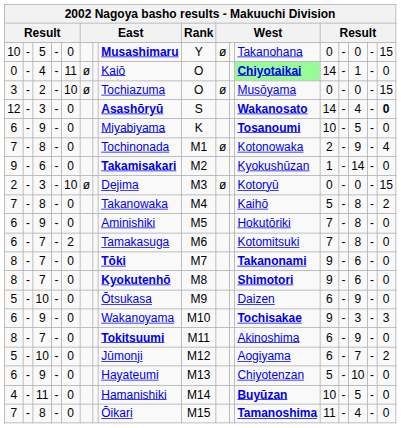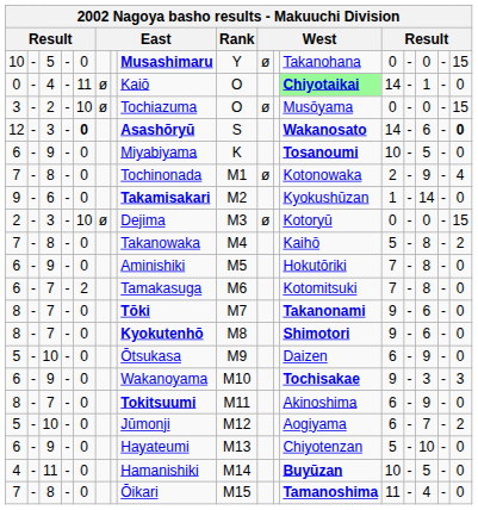 <table class="wikitable">
 <tr>
 <th colspan="17">2002 Nagoya basho results - Makuuchi Division</th>
 </tr>
 <tr>
 <th colspan="5">Result</th>
 <th colspan="3">East</th>
 <th>Rank</th>
 <th colspan="3">West</th>
 <th colspan="5">Result</th>
 </tr>
 <tr>
 <td align=center>10</td>
 <td align=center>-</td>
 <td align=center>5</td>
 <td align=center>-</td>
 <td align=center>0</td>
 <td align=center></td>
 <td align=center></td>
 <td><strong><a href='#'>Musashimaru</a></strong></td>
 <td align=center>Y</td>
 <td align=center>ø</td>
 <td align=center></td>
 <td><a href='#'>Takanohana</a></td>
 <td align=center>0</td>
 <td align=center>-</td>
 <td align=center>0</td>
 <td align=center>-</td>
 <td align=center>15</td>
 </tr>
 <tr>
 <td align=center>0</td>
 <td align=center>-</td>
 <td align=center>4</td>
 <td align=center>-</td>
 <td align=center>11</td>
 <td align=center>ø</td>
 <td align=center></td>
 <td><a href='#'>Kaiō</a></td>
 <td align=center>O</td>
 <td align=center></td>
 <td align=center></td>
 <td style="background: PaleGreen;"><strong><a href='#'>Chiyotaikai</a></strong></td>
 <td align=center>14</td>
 <td align=center>-</td>
 <td align=center>1</td>
 <td align=center>-</td>
 <td align=center>0</td>
 </tr>
 <tr>
 <td align=center>3</td>
 <td align=center>-</td>
 <td align=center>2</td>
 <td align=center>-</td>
 <td align=center>10</td>
 <td align=center>ø</td>
 <td align=center></td>
 <td><a href='#'>Tochiazuma</a></td>
 <td align=center>O</td>
 <td align=center>ø</td>
 <td align=center></td>
 <td><a href='#'>Musōyama</a></td>
 <td align=center>0</td>
 <td align=center>-</td>
 <td align=center>0</td>
 <td align=center>-</td>
 <td align=center>15</td>
 </tr>
 <tr>
 <td align=center>12</td>
 <td align=center>-</td>
 <td align=center>3</td>
 <td align=center>-</td>
-<td align=center>0</td>
+<td align=center><strong>0</strong></td>
 <td align=center></td>
 <td align=center></td>
 <td><strong><a href='#'>Asashōryū</a></strong></td>
 <td align=center>S</td>
 <td align=center></td>
 <td align=center></td>
 <td><strong><a href='#'>Wakanosato</a></strong></td>
 <td align=center>14</td>
 <td align=center>-</td>
-<td align=center>4</td>
+<td align=center>6</td>
 <td align=center>-</td>
 <td align=center><strong>0</strong></td>
 </tr>
 <tr>
 <td align=center>6</td>
 <td align=center>-</td>
 <td align=center>9</td>
 <td align=center>-</td>
 <td align=center>0</td>
 <td align=center></td>
 <td align=center></td>
 <td><a href='#'>Miyabiyama</a></td>
 <td align=center>K</td>
 <td align=center></td>
 <td align=center></td>
 <td><strong><a href='#'>Tosanoumi</a></strong></td>
 <td align=center>10</td>
 <td align=center>-</td>
 <td align=center>5</td>
 <td align=center>-</td>
 <td align=center>0</td>
 </tr>
 <tr>
 <td align=center>7</td>
 <td align=center>-</td>
 <td align=center>8</td>
 <td align=center>-</td>
 <td align=center>0</td>
 <td align=center></td>
 <td align=center></td>
 <td><a href='#'>Tochinonada</a></td>
 <td align=center>M1</td>
 <td align=center>ø</td>
 <td align=center></td>
 <td><a href='#'>Kotonowaka</a></td>
 <td align=center>2</td>
 <td align=center>-</td>
 <td align=center>9</td>
 <td align=center>-</td>
 <td align=center>4</td>
 </tr>
 <tr>
 <td align=center>9</td>
 <td align=center>-</td>
 <td align=center>6</td>
 <td align=center>-</td>
 <td align=center>0</td>
 <td align=center></td>
 <td align=center></td>
 <td><strong><a href='#'>Takamisakari</a></strong></td>
 <td align=center>M2</td>
 <td align=center></td>
 <td align=center></td>
 <td><a href='#'>Kyokushūzan</a></td>
 <td align=center>1</td>
 <td align=center>-</td>
 <td align=center>14</td>
 <td align=center>-</td>
 <td align=center>0</td>
 </tr>
 <tr>
 <td align=center>2</td>
 <td align=center>-</td>
 <td align=center>3</td>
 <td align=center>-</td>
 <td align=center>10</td>
 <td align=center>ø</td>
 <td align=center></td>
 <td><a href='#'>Dejima</a></td>
 <td align=center>M3</td>
 <td align=center>ø</td>
 <td align=center></td>
 <td><a href='#'>Kotoryū</a></td>
 <td align=center>0</td>
 <td align=center>-</td>
 <td align=center>0</td>
 <td align=center>-</td>
 <td align=center>15</td>
 </tr>
 <tr>
 <td align=center>7</td>
 <td align=center>-</td>
 <td align=center>8</td>
 <td align=center>-</td>
 <td align=center>0</td>
 <td align=center></td>
 <td align=center></td>
 <td><a href='#'>Takanowaka</a></td>
 <td align=center>M4</td>
 <td align=center></td>
 <td align=center></td>
 <td><a href='#'>Kaihō</a></td>
 <td align=center>5</td>
 <td align=center>-</td>
 <td align=center>8</td>
 <td align=center>-</td>
 <td align=center>2</td>
 </tr>
 <tr>
 <td align=center>6</td>
 <td align=center>-</td>
 <td align=center>9</td>
 <td align=center>-</td>
 <td align=center>0</td>
 <td align=center></td>
 <td align=center></td>
 <td><a href='#'>Aminishiki</a></td>
 <td align=center>M5</td>
 <td align=center></td>
 <td align=center></td>
 <td><a href='#'>Hokutōriki</a></td>
 <td align=center>7</td>
 <td align=center>-</td>
 <td align=center>8</td>
 <td align=center>-</td>
 <td align=center>0</td>
 </tr>
 <tr>
 <td align=center>6</td>
 <td align=center>-</td>
 <td align=center>7</td>
 <td align=center>-</td>
 <td align=center>2</td>
 <td align=center></td>
 <td align=center></td>
 <td><a href='#'>Tamakasuga</a></td>
 <td align=center>M6</td>
 <td align=center></td>
 <td align=center></td>
 <td><a href='#'>Kotomitsuki</a></td>
 <td align=center>7</td>
 <td align=center>-</td>
 <td align=center>8</td>
 <td align=center>-</td>
 <td align=center>0</td>
 </tr>
 <tr>
 <td align=center>8</td>
 <td align=center>-</td>
 <td align=center>7</td>
 <td align=center>-</td>
 <td align=center>0</td>
 <td align=center></td>
 <td align=center></td>
 <td><strong><a href='#'>Tōki</a></strong></td>
 <td align=center>M7</td>
 <td align=center></td>
 <td align=center></td>
 <td><strong><a href='#'>Takanonami</a></strong></td>
 <td align=center>9</td>
 <td align=center>-</td>
 <td align=center>6</td>
 <td align=center>-</td>
 <td align=center>0</td>
 </tr>
 <tr>
 <td align=center>8</td>
 <td align=center>-</td>
 <td align=center>7</td>
 <td align=center>-</td>
 <td align=center>0</td>
 <td align=center></td>
 <td align=center></td>
 <td><strong><a href='#'>Kyokutenhō</a></strong></td>
 <td align=center>M8</td>
 <td align=center></td>
 <td align=center></td>
 <td><strong><a href='#'>Shimotori</a></strong></td>
 <td align=center>9</td>
 <td align=center>-</td>
 <td align=center>6</td>
 <td align=center>-</td>
 <td align=center>0</td>
 </tr>
 <tr>
 <td align=center>5</td>
 <td align=center>-</td>
 <td align=center>10</td>
 <td align=center>-</td>
 <td align=center>0</td>
 <td align=center></td>
 <td align=center></td>
 <td><a href='#'>Ōtsukasa</a></td>
 <td align=center>M9</td>
 <td align=center></td>
 <td align=center></td>
 <td><a href='#'>Daizen</a></td>
 <td align=center>6</td>
 <td align=center>-</td>
 <td align=center>9</td>
 <td align=center>-</td>
 <td align=center>0</td>
 </tr>
 <tr>
 <td align=center>6</td>
 <td align=center>-</td>
 <td align=center>9</td>
 <td align=center>-</td>
 <td align=center>0</td>
 <td align=center></td>
 <td align=center></td>
 <td><a href='#'>Wakanoyama</a></td>
 <td align=center>M10</td>
 <td align=center></td>
 <td align=center></td>
 <td><strong><a href='#'>Tochisakae</a></strong></td>
 <td align=center>9</td>
 <td align=center>-</td>
 <td align=center>3</td>
 <td align=center>-</td>
 <td align=center>3</td>
 </tr>
 <tr>
 <td align=center>8</td>
 <td align=center>-</td>
 <td align=center>7</td>
 <td align=center>-</td>
 <td align=center>0</td>
 <td align=center></td>
 <td align=center></td>
 <td><strong><a href='#'>Tokitsuumi</a></strong></td>
 <td align=center>M11</td>
 <td align=center></td>
 <td align=center></td>
 <td><a href='#'>Akinoshima</a></td>
 <td align=center>6</td>
 <td align=center>-</td>
 <td align=center>9</td>
 <td align=center>-</td>
 <td align=center>0</td>
 </tr>
 <tr>
 <td align=center>5</td>
 <td align=center>-</td>
 <td align=center>10</td>
 <td align=center>-</td>
 <td align=center>0</td>
 <td align=center></td>
 <td align=center></td>
 <td><a href='#'>Jūmonji</a></td>
 <td align=center>M12</td>
 <td align=center></td>
 <td align=center></td>
 <td><a href='#'>Aogiyama</a></td>
 <td align=center>6</td>
 <td align=center>-</td>
 <td align=center>7</td>
 <td align=center>-</td>
 <td align=center>2</td>
 </tr>
 <tr>
 <td align=center>6</td>
 <td align=center>-</td>
 <td align=center>9</td>
 <td align=center>-</td>
 <td align=center>0</td>
 <td align=center></td>
 <td align=center></td>
 <td><a href='#'>Hayateumi</a></td>
 <td align=center>M13</td>
 <td align=center></td>
 <td align=center></td>
 <td><a href='#'>Chiyotenzan</a></td>
 <td align=center>5</td>
 <td align=center>-</td>
 <td align=center>10</td>
 <td align=center>-</td>
 <td align=center>0</td>
 </tr>
 <tr>
 <td align=center>4</td>
 <td align=center>-</td>
 <td align=center>11</td>
 <td align=center>-</td>
 <td align=center>0</td>
 <td align=center></td>
 <td align=center></td>
 <td><a href='#'>Hamanishiki</a></td>
 <td align=center>M14</td>
 <td align=center></td>
 <td align=center></td>
 <td><strong><a href='#'>Buyūzan</a></strong></td>
 <td align=center>10</td>
 <td align=center>-</td>
 <td align=center>5</td>
 <td align=center>-</td>
 <td align=center>0</td>
 </tr>
 <tr>
 <td align=center>7</td>
 <td align=center>-</td>
 <td align=center>8</td>
 <td align=center>-</td>
 <td align=center>0</td>
 <td align=center></td>
 <td align=center></td>
 <td><a href='#'>Ōikari</a></td>
 <td align=center>M15</td>
 <td align=center></td>
 <td align=center></td>
 <td><strong><a href='#'>Tamanoshima</a></strong></td>
 <td align=center>11</td>
 <td align=center>-</td>
 <td align=center>4</td>
 <td align=center>-</td>
 <td align=center>0</td>
 </tr>
 </table>
